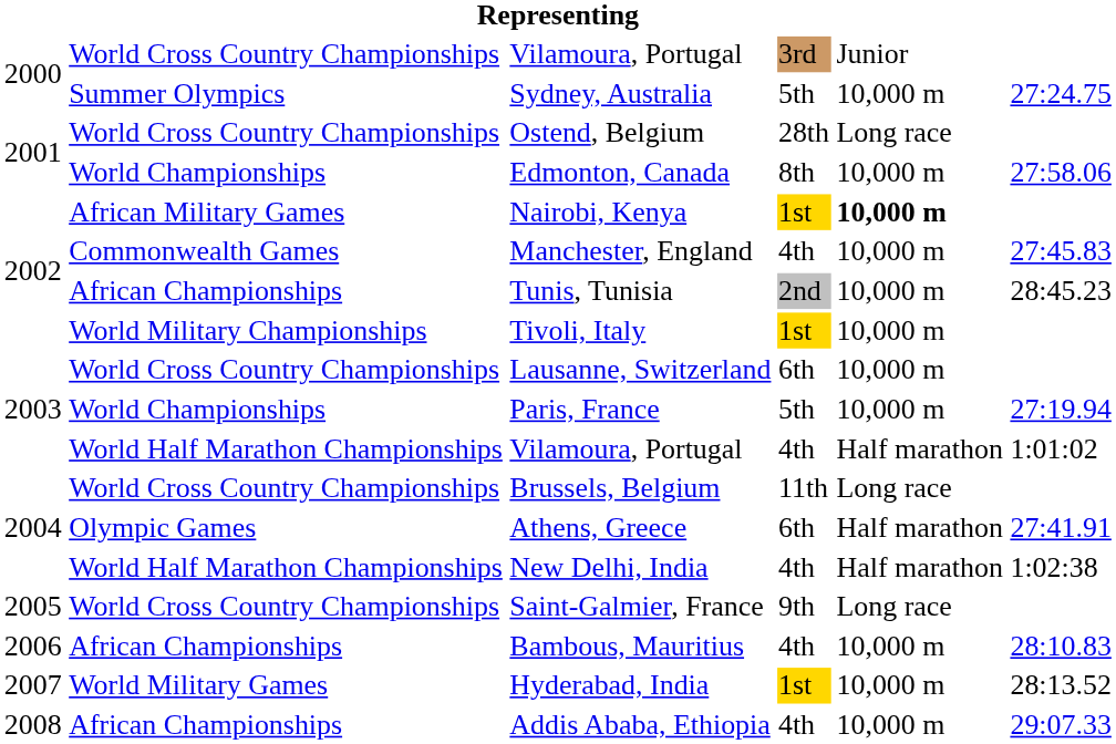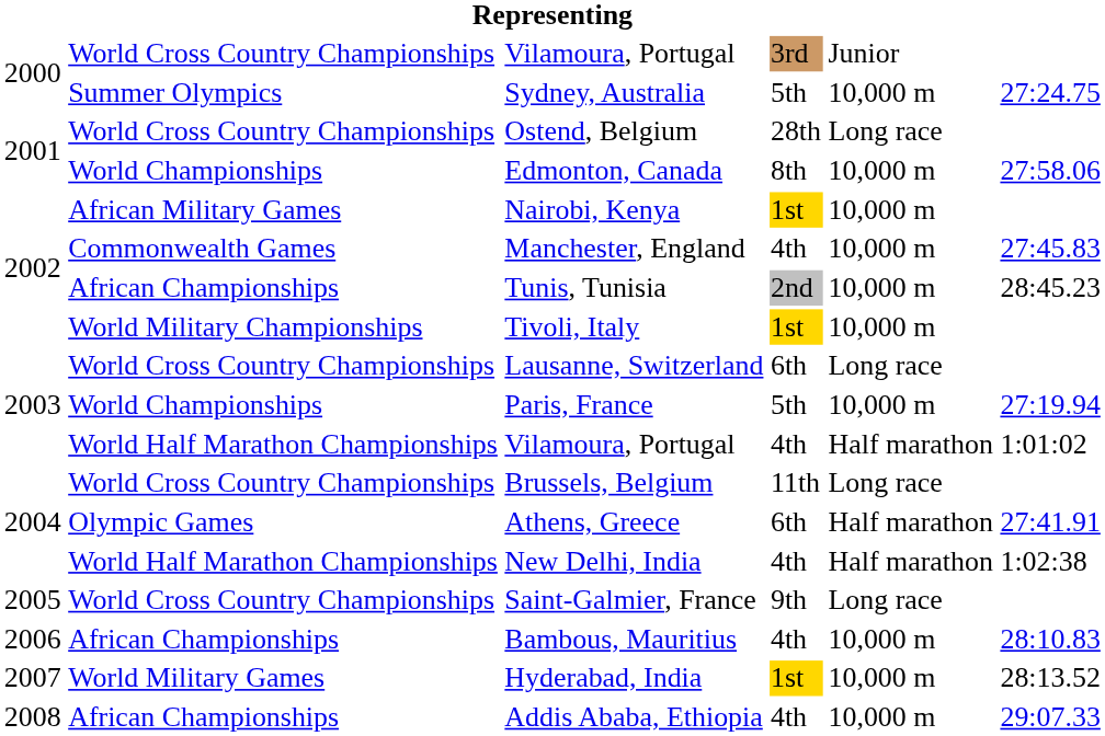 <table>
 <tr>
 <th colspan="6">Representing </th>
 </tr>
 <tr>
 <td rowspan=2>2000</td>
 <td><a href='#'>World Cross Country Championships</a></td>
 <td><a href='#'>Vilamoura</a>, Portugal</td>
 <td bgcolor="cc9966">3rd</td>
 <td>Junior</td>
 <td></td>
 </tr>
 <tr>
 <td><a href='#'>Summer Olympics</a></td>
 <td><a href='#'>Sydney, Australia</a></td>
 <td>5th</td>
 <td>10,000 m</td>
 <td><a href='#'>27:24.75</a></td>
 </tr>
 <tr>
 <td rowspan=2>2001</td>
 <td><a href='#'>World Cross Country Championships</a></td>
 <td><a href='#'>Ostend</a>, Belgium</td>
 <td>28th</td>
 <td>Long race</td>
 <td></td>
 </tr>
 <tr>
 <td><a href='#'>World Championships</a></td>
 <td><a href='#'>Edmonton, Canada</a></td>
 <td>8th</td>
 <td>10,000 m</td>
 <td><a href='#'>27:58.06</a></td>
 </tr>
 <tr>
 <td rowspan=4>2002</td>
 <td><a href='#'>African Military Games</a></td>
 <td><a href='#'>Nairobi, Kenya</a></td>
 <td bgcolor="gold">1st</td>
-<td><strong>10,000 m</strong></td>
+<td>10,000 m</td>
 </tr>
 <tr>
 <td><a href='#'>Commonwealth Games</a></td>
 <td><a href='#'>Manchester</a>, England</td>
 <td>4th</td>
 <td>10,000 m</td>
 <td><a href='#'>27:45.83</a></td>
 </tr>
 <tr>
 <td><a href='#'>African Championships</a></td>
 <td><a href='#'>Tunis</a>, Tunisia</td>
 <td bgcolor="silver">2nd</td>
 <td>10,000 m</td>
 <td>28:45.23</td>
 </tr>
 <tr>
 <td><a href='#'>World Military Championships</a></td>
 <td><a href='#'>Tivoli, Italy</a></td>
 <td bgcolor="gold">1st</td>
 <td>10,000 m</td>
 <td></td>
 </tr>
 <tr>
 <td rowspan=3>2003</td>
 <td><a href='#'>World Cross Country Championships</a></td>
 <td><a href='#'>Lausanne, Switzerland</a></td>
 <td>6th</td>
-<td>10,000 m</td>
+<td>Long race</td>
 <td></td>
 </tr>
 <tr>
 <td><a href='#'>World Championships</a></td>
 <td><a href='#'>Paris, France</a></td>
 <td>5th</td>
 <td>10,000 m</td>
 <td><a href='#'>27:19.94</a></td>
 </tr>
 <tr>
 <td><a href='#'>World Half Marathon Championships</a></td>
 <td><a href='#'>Vilamoura</a>, Portugal</td>
 <td>4th</td>
 <td>Half marathon</td>
 <td>1:01:02</td>
 </tr>
 <tr>
 <td rowspan=3>2004</td>
 <td><a href='#'>World Cross Country Championships</a></td>
 <td><a href='#'>Brussels, Belgium</a></td>
 <td>11th</td>
 <td>Long race</td>
 <td></td>
 </tr>
 <tr>
 <td><a href='#'>Olympic Games</a></td>
 <td><a href='#'>Athens, Greece</a></td>
 <td>6th</td>
 <td>Half marathon</td>
 <td><a href='#'>27:41.91</a></td>
 </tr>
 <tr>
 <td><a href='#'>World Half Marathon Championships</a></td>
 <td><a href='#'>New Delhi, India</a></td>
 <td>4th</td>
 <td>Half marathon</td>
 <td>1:02:38</td>
 </tr>
 <tr>
 <td>2005</td>
 <td><a href='#'>World Cross Country Championships</a></td>
 <td><a href='#'>Saint-Galmier</a>, France</td>
 <td>9th</td>
 <td>Long race</td>
 <td></td>
 </tr>
 <tr>
 <td>2006</td>
 <td><a href='#'>African Championships</a></td>
 <td><a href='#'>Bambous, Mauritius</a></td>
 <td>4th</td>
 <td>10,000 m</td>
 <td><a href='#'>28:10.83</a></td>
 </tr>
 <tr>
 <td>2007</td>
 <td><a href='#'>World Military Games</a></td>
 <td><a href='#'>Hyderabad, India</a></td>
 <td bgcolor="gold">1st</td>
 <td>10,000 m</td>
 <td>28:13.52</td>
 </tr>
 <tr>
 <td>2008</td>
 <td><a href='#'>African Championships</a></td>
 <td><a href='#'>Addis Ababa, Ethiopia</a></td>
 <td>4th</td>
 <td>10,000 m</td>
 <td><a href='#'>29:07.33</a></td>
 </tr>
 </table>
